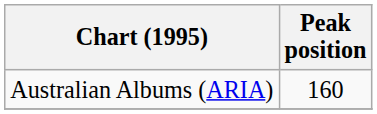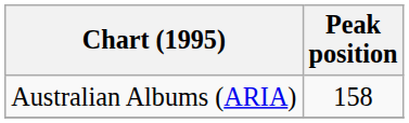 <table class="wikitable sortable plainrowheaders" style="text-align:center">
 <tr>
 <th scope="col">Chart (1995)</th>
 <th scope="col">Peak<br>position</th>
 </tr>
 <tr>
 <td align="left">Australian Albums (<a href='#'>ARIA</a>)</td>
-<td align="center">160</td>
+<td align="center">158</td>
 </tr>
 <tr>
 </tr>
 <tr>
 </tr>
 <tr>
 </tr>
 </table>
